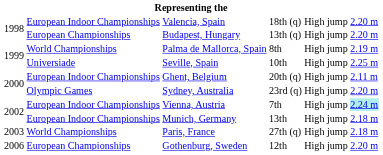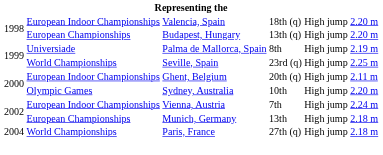 <table>
 <tr>
 <th colspan="6">Representing the </th>
 </tr>
 <tr>
 <td rowspan=2>1998</td>
 <td><a href='#'>European Indoor Championships</a></td>
 <td><a href='#'>Valencia, Spain</a></td>
 <td>18th (q)</td>
 <td>High jump</td>
 <td><a href='#'>2.20 m</a></td>
 </tr>
 <tr>
 <td><a href='#'>European Championships</a></td>
 <td><a href='#'>Budapest, Hungary</a></td>
 <td>13th (q)</td>
 <td>High jump</td>
 <td><a href='#'>2.20 m</a></td>
 </tr>
 <tr>
 <td rowspan=2>1999</td>
-<td><a href='#'>World Championships</a></td>
+<td><a href='#'>Universiade</a></td>
 <td><a href='#'>Palma de Mallorca, Spain</a></td>
 <td>8th</td>
 <td>High jump</td>
 <td><a href='#'>2.19 m</a></td>
 </tr>
 <tr>
-<td><a href='#'>Universiade</a></td>
+<td><a href='#'>World Championships</a></td>
 <td><a href='#'>Seville, Spain</a></td>
-<td>10th</td>
+<td>23rd (q)</td>
 <td>High jump</td>
 <td><a href='#'>2.25 m</a></td>
 </tr>
 <tr>
 <td rowspan=2>2000</td>
 <td><a href='#'>European Indoor Championships</a></td>
 <td><a href='#'>Ghent, Belgium</a></td>
 <td>20th (q)</td>
 <td>High jump</td>
 <td><a href='#'>2.11 m</a></td>
 </tr>
 <tr>
 <td><a href='#'>Olympic Games</a></td>
 <td><a href='#'>Sydney, Australia</a></td>
-<td>23rd (q)</td>
+<td>10th</td>
 <td>High jump</td>
 <td><a href='#'>2.20 m</a></td>
 </tr>
 <tr>
 <td rowspan=2>2002</td>
 <td><a href='#'>European Indoor Championships</a></td>
 <td><a href='#'>Vienna, Austria</a></td>
 <td>7th</td>
 <td>High jump</td>
-<td style="background: paleturquoise;"><a href='#'>2.24 m</a></td>
+<td><a href='#'>2.24 m</a></td>
 </tr>
 <tr>
-<td><a href='#'>European Indoor Championships</a></td>
+<td><a href='#'>European Championships</a></td>
 <td><a href='#'>Munich, Germany</a></td>
 <td>13th</td>
 <td>High jump</td>
 <td><a href='#'>2.18 m</a></td>
 </tr>
 <tr>
-<td>2003</td>
+<td>2004</td>
 <td><a href='#'>World Championships</a></td>
 <td><a href='#'>Paris, France</a></td>
 <td>27th (q)</td>
 <td>High jump</td>
 <td><a href='#'>2.18 m</a></td>
 </tr>
-<tr>
-<td>2006</td>
-<td><a href='#'>European Championships</a></td>
-<td><a href='#'>Gothenburg, Sweden</a></td>
-<td>12th</td>
-<td>High jump</td>
-<td><a href='#'>2.20 m</a></td>
-</tr>
 </table>
